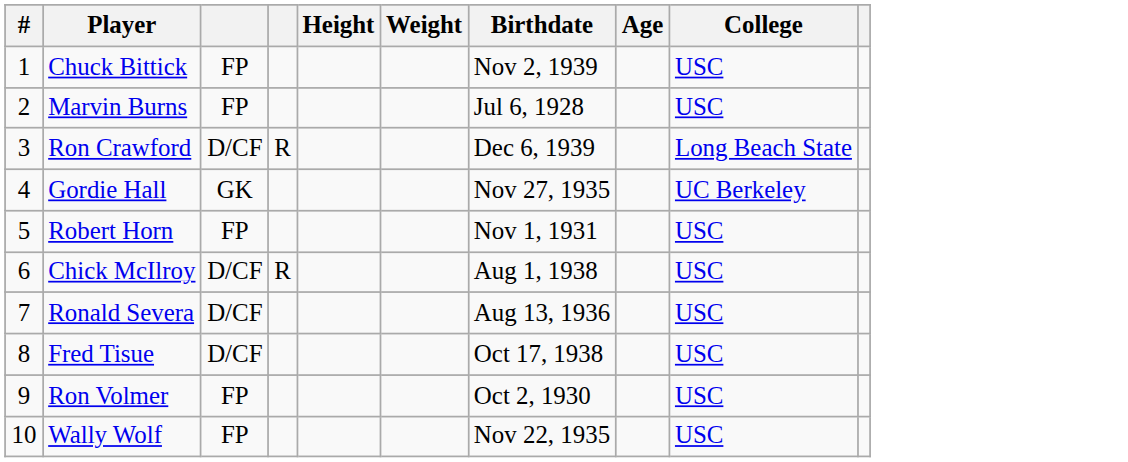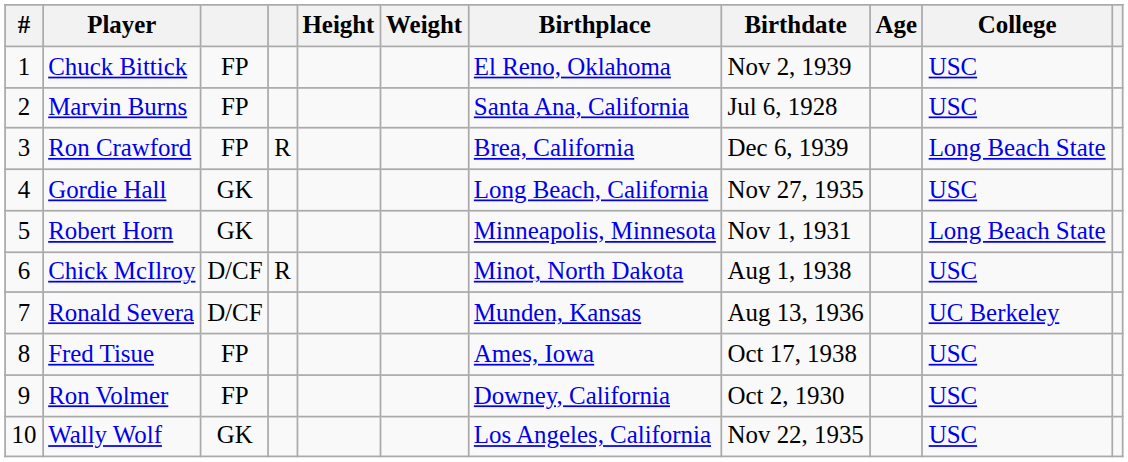 <table class="wikitable sortable" style="text-align: left; font-size: 90%; margin-left: 1em;">
 <tr>
 <th>#</th>
 <th>Player</th>
 <th></th>
 <th></th>
 <th>Height</th>
 <th>Weight</th>
+<th>Birthplace</th>
 <th>Birthdate</th>
 <th>Age</th>
 <th>College</th>
 <th></th>
 </tr>
 <tr>
 <td style="text-align: center;">1</td>
 <td data-sort-value="Bittick, Chuck"><a href='#'>Chuck Bittick</a></td>
 <td style="text-align: center;">FP</td>
 <td style="text-align: center;"></td>
 <td></td>
 <td></td>
+<td> <a href='#'>El Reno, Oklahoma</a></td>
 <td>Nov 2, 1939</td>
 <td></td>
 <td><a href='#'>USC</a></td>
 <td></td>
 </tr>
 <tr>
 <td style="text-align: center;">2</td>
 <td data-sort-value="Burns, Marvin"><a href='#'>Marvin Burns</a></td>
 <td style="text-align: center;">FP</td>
 <td style="text-align: center;"></td>
 <td></td>
 <td></td>
+<td> <a href='#'>Santa Ana, California</a></td>
 <td>Jul 6, 1928</td>
 <td></td>
 <td><a href='#'>USC</a></td>
 <td></td>
 </tr>
 <tr>
 <td style="text-align: center;">3</td>
 <td data-sort-value="Crawford, Ron"><a href='#'>Ron Crawford</a></td>
-<td style="text-align: center;">D/CF</td>
+<td style="text-align: center;">FP</td>
 <td style="text-align: center;">R</td>
 <td></td>
 <td></td>
+<td> <a href='#'>Brea, California</a></td>
 <td>Dec 6, 1939</td>
 <td></td>
 <td><a href='#'>Long Beach State</a></td>
 <td></td>
 </tr>
 <tr>
 <td style="text-align: center;">4</td>
 <td data-sort-value="Hall, Gordie"><a href='#'>Gordie Hall</a></td>
 <td style="text-align: center;">GK</td>
 <td style="text-align: center;"></td>
 <td></td>
 <td></td>
+<td> <a href='#'>Long Beach, California</a></td>
 <td>Nov 27, 1935</td>
 <td></td>
-<td><a href='#'>UC Berkeley</a></td>
+<td><a href='#'>USC</a></td>
 <td></td>
 </tr>
 <tr>
 <td style="text-align: center;">5</td>
 <td data-sort-value="Horn, Robert"><a href='#'>Robert Horn</a></td>
-<td style="text-align: center;">FP</td>
+<td style="text-align: center;">GK</td>
 <td style="text-align: center;"></td>
 <td></td>
 <td></td>
+<td> <a href='#'>Minneapolis, Minnesota</a></td>
 <td>Nov 1, 1931</td>
 <td></td>
-<td><a href='#'>USC</a></td>
+<td><a href='#'>Long Beach State</a></td>
 <td></td>
 </tr>
 <tr>
 <td style="text-align: center;">6</td>
 <td data-sort-value="McIlroy, Chick"><a href='#'>Chick McIlroy</a></td>
 <td style="text-align: center;">D/CF</td>
 <td style="text-align: center;">R</td>
 <td></td>
 <td></td>
+<td> <a href='#'>Minot, North Dakota</a></td>
 <td>Aug 1, 1938</td>
 <td></td>
 <td><a href='#'>USC</a></td>
 <td></td>
 </tr>
 <tr>
 <td style="text-align: center;">7</td>
 <td data-sort-value="Severa, Ronald"><a href='#'>Ronald Severa</a></td>
 <td style="text-align: center;">D/CF</td>
 <td style="text-align: center;"></td>
 <td></td>
 <td></td>
+<td> <a href='#'>Munden, Kansas</a></td>
 <td>Aug 13, 1936</td>
 <td></td>
-<td><a href='#'>USC</a></td>
+<td><a href='#'>UC Berkeley</a></td>
 <td></td>
 </tr>
 <tr>
 <td style="text-align: center;">8</td>
 <td data-sort-value="Tisue, Fred"><a href='#'>Fred Tisue</a></td>
-<td style="text-align: center;">D/CF</td>
+<td style="text-align: center;">FP</td>
 <td style="text-align: center;"></td>
 <td></td>
 <td></td>
+<td> <a href='#'>Ames, Iowa</a></td>
 <td>Oct 17, 1938</td>
 <td></td>
 <td><a href='#'>USC</a></td>
 <td></td>
 </tr>
 <tr>
 <td style="text-align: center;">9</td>
 <td data-sort-value="Volmer, Ron"><a href='#'>Ron Volmer</a></td>
 <td style="text-align: center;">FP</td>
 <td style="text-align: center;"></td>
 <td></td>
 <td></td>
+<td> <a href='#'>Downey, California</a></td>
 <td>Oct 2, 1930</td>
 <td></td>
 <td><a href='#'>USC</a></td>
 <td></td>
 </tr>
 <tr>
 <td style="text-align: center;">10</td>
 <td data-sort-value="Wolf, Wally"><a href='#'>Wally Wolf</a></td>
-<td style="text-align: center;">FP</td>
+<td style="text-align: center;">GK</td>
 <td style="text-align: center;"></td>
 <td></td>
 <td></td>
+<td> <a href='#'>Los Angeles, California</a></td>
 <td>Nov 22, 1935</td>
 <td></td>
 <td><a href='#'>USC</a></td>
 <td></td>
 </tr>
 </table>
